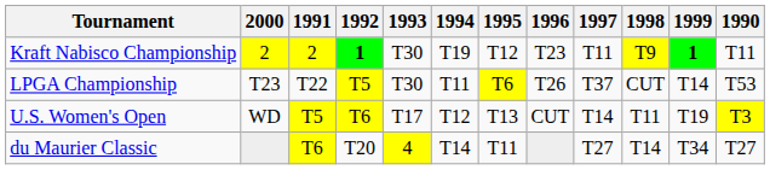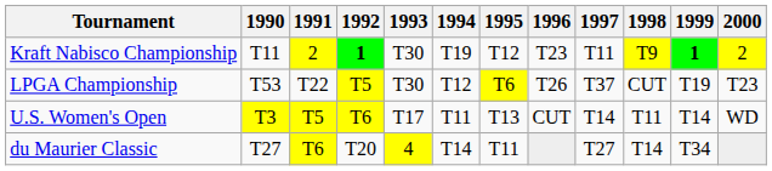 <table class="wikitable" style="font-size:95%;text-align:center;">
 <tr>
 <th>Tournament</th>
-<th>2000</th>
+<th>1990</th>
 <th>1991</th>
 <th>1992</th>
 <th>1993</th>
 <th>1994</th>
 <th>1995</th>
 <th>1996</th>
 <th>1997</th>
 <th>1998</th>
 <th>1999</th>
-<th>1990</th>
+<th>2000</th>
 </tr>
 <tr>
 <td align=left><a href='#'>Kraft Nabisco Championship</a></td>
-<td style="background:yellow;">2</td>
+<td>T11</td>
 <td style="background:yellow;">2</td>
 <td style="background:lime;"><strong>1</strong></td>
 <td>T30</td>
 <td>T19</td>
 <td>T12</td>
 <td>T23</td>
 <td>T11</td>
 <td style="background:yellow;">T9</td>
 <td style="background:lime;"><strong>1</strong></td>
-<td>T11</td>
+<td style="background:yellow;">2</td>
 </tr>
 <tr>
 <td align=left><a href='#'>LPGA Championship</a></td>
-<td>T23</td>
+<td>T53</td>
 <td>T22</td>
 <td style="background:yellow;">T5</td>
 <td>T30</td>
-<td>T11</td>
+<td>T12</td>
 <td style="background:yellow;">T6</td>
 <td>T26</td>
 <td>T37</td>
 <td>CUT</td>
-<td>T14</td>
-<td>T53</td>
+<td>T19</td>
+<td>T23</td>
 </tr>
 <tr>
 <td align=left><a href='#'>U.S. Women's Open</a></td>
-<td>WD</td>
+<td style="background:yellow;">T3</td>
 <td style="background:yellow;">T5</td>
 <td style="background:yellow;">T6</td>
 <td>T17</td>
-<td>T12</td>
+<td>T11</td>
 <td>T13</td>
 <td>CUT</td>
 <td>T14</td>
 <td>T11</td>
-<td>T19</td>
-<td style="background:yellow;">T3</td>
+<td>T14</td>
+<td>WD</td>
 </tr>
 <tr>
 <td align=left><a href='#'>du Maurier Classic</a></td>
-<td style="background:#eeeeee;"></td>
+<td>T27</td>
 <td style="background:yellow;">T6</td>
 <td>T20</td>
 <td style="background:yellow;">4</td>
 <td>T14</td>
 <td>T11</td>
 <td style="background:#eeeeee;"></td>
 <td>T27</td>
 <td>T14</td>
 <td>T34</td>
-<td>T27</td>
+<td style="background:#eeeeee;"></td>
 </tr>
 </table>
